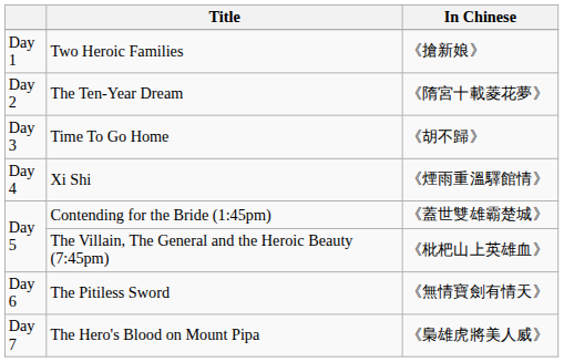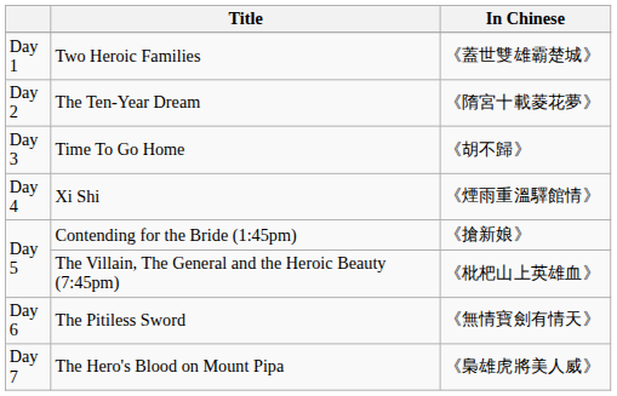 <table class="wikitable" width="90%">
 <tr>
 <th width="35"></th>
 <th>Title</th>
 <th width="150">In Chinese</th>
 </tr>
 <tr>
 </tr>
 <tr>
 <td>Day 1</td>
 <td>Two Heroic Families</td>
-<td>《搶新娘》</td>
+<td>《蓋世雙雄霸楚城》</td>
 </tr>
 <tr>
 <td>Day 2</td>
 <td>The Ten-Year Dream</td>
 <td>《隋宮十載菱花夢》</td>
 </tr>
 <tr>
 <td>Day 3</td>
 <td>Time To Go Home</td>
 <td>《胡不歸》</td>
 </tr>
 <tr>
 <td>Day 4</td>
 <td>Xi Shi</td>
 <td>《煙雨重溫驛館情》</td>
 </tr>
 <tr>
 <td rowspan="2">Day 5</td>
 <td>Contending for the Bride (1:45pm)</td>
-<td>《蓋世雙雄霸楚城》</td>
+<td>《搶新娘》</td>
 </tr>
 <tr>
 <td>The Villain, The General and the Heroic Beauty (7:45pm)</td>
 <td>《枇杷山上英雄血》</td>
 </tr>
 <tr>
 <td>Day 6</td>
 <td>The Pitiless Sword</td>
 <td>《無情寶劍有情天》</td>
 </tr>
 <tr>
 <td>Day 7</td>
 <td>The Hero's Blood on Mount Pipa</td>
 <td>《梟雄虎將美⼈威》</td>
 </tr>
 </table>
